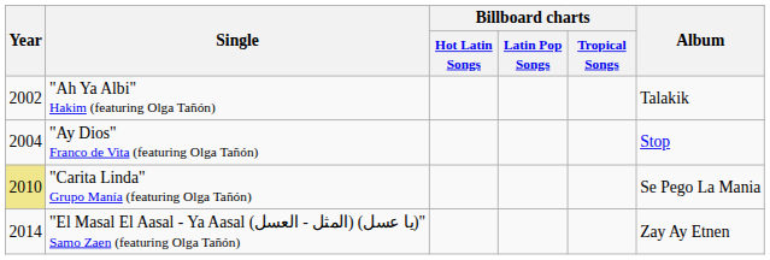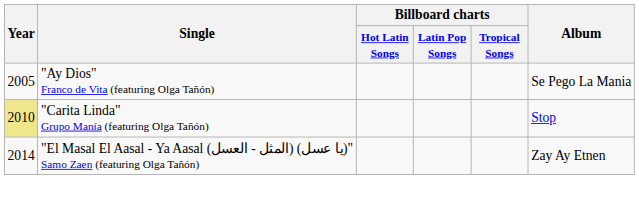 <table class="wikitable">
 <tr>
 <th rowspan="2">Year</th>
 <th rowspan="2">Single</th>
 <th colspan="3">Billboard charts</th>
 <th rowspan="2">Album</th>
 </tr>
 <tr>
 <th width="60"><small><a href='#'>Hot Latin Songs</a></small></th>
 <th width="60"><small><a href='#'>Latin Pop Songs</a></small></th>
 <th width="60"><small><a href='#'>Tropical Songs</a></small></th>
 </tr>
 <tr>
-<td rowspan="1">2002</td>
-<td>"Ah Ya Albi" <br><small><a href='#'>Hakim</a> (featuring Olga Tañón)</small><br></td>
-<td></td>
-<td></td>
-<td></td>
-<td rowspan="1">Talakik</td>
-</tr>
-<tr>
-<td rowspan="1">2004</td>
+<td rowspan="1">2005</td>
 <td>"Ay Dios" <br><small><a href='#'>Franco de Vita</a> (featuring Olga Tañón)</small><br></td>
 <td></td>
 <td></td>
 <td></td>
-<td rowspan="1"><a href='#'>Stop</a></td>
+<td rowspan="1">Se Pego La Mania</td>
 </tr>
 <tr>
 <td rowspan="1" style="background: khaki;">2010</td>
 <td>"Carita Linda" <br><small><a href='#'>Grupo Manía</a> (featuring Olga Tañón)</small><br></td>
 <td></td>
 <td></td>
 <td></td>
-<td rowspan="1">Se Pego La Mania</td>
+<td rowspan="1"><a href='#'>Stop</a></td>
 </tr>
 <tr>
 <td rowspan="1">2014</td>
 <td>"El Masal El Aasal - Ya Aasal (المثل - العسل) (يا عسل)" <br><small><a href='#'>Samo Zaen</a> (featuring Olga Tañón)</small><br></td>
 <td></td>
 <td></td>
 <td></td>
 <td rowspan="1">Zay Ay Etnen</td>
 </tr>
 </table>
